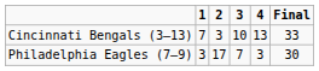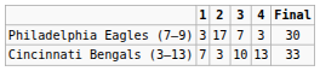 <table class="wikitable" 80%>
 <tr style="text-align:center;">
 <td></td>
 <td><strong>1</strong></td>
 <td><strong>2</strong></td>
 <td><strong>3</strong></td>
 <td><strong>4</strong></td>
 <td><strong>Final</strong></td>
 </tr>
 <tr style="text-align:center;">
+<td – style="text-align:left;">Philadelphia Eagles (7–9)</td>
+<td>3</td>
+<td>17</td>
+<td>7</td>
+<td>3</td>
+<td>30</td>
+</tr>
+<tr style="text-align:center;">
 <td – style="text-align:left;">Cincinnati Bengals (3–13)</td>
 <td>7</td>
 <td>3</td>
 <td>10</td>
 <td>13</td>
 <td>33</td>
 </tr>
-<tr style="text-align:center;">
-<td – style="text-align:left;">Philadelphia Eagles (7–9)</td>
-<td>3</td>
-<td>17</td>
-<td>7</td>
-<td>3</td>
-<td>30</td>
-</tr>
 </table>
